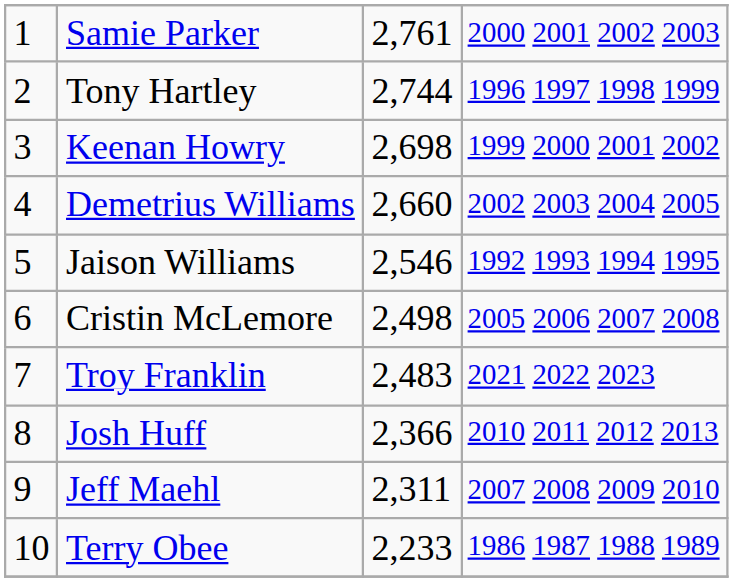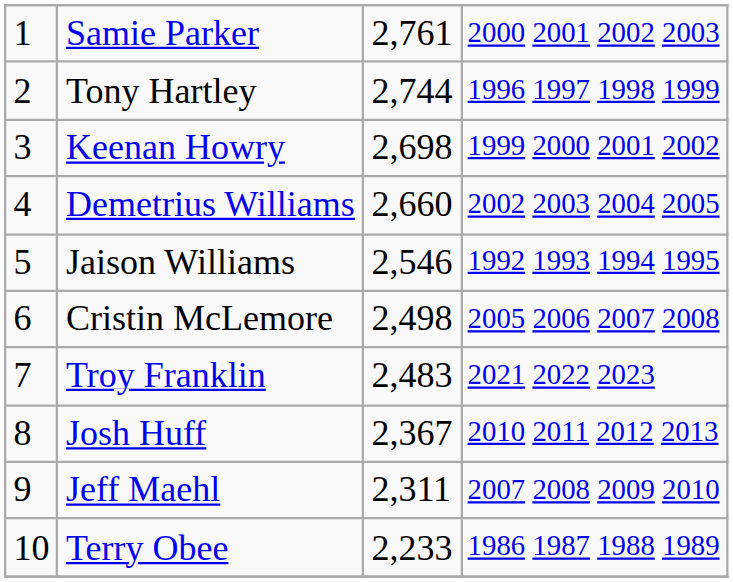 <table class="wikitable">
 <tr>
 </tr>
 <tr>
 <td>1</td>
 <td><a href='#'>Samie Parker</a></td>
 <td>2,761</td>
 <td style="font-size:80%;"><a href='#'>2000</a> <a href='#'>2001</a> <a href='#'>2002</a> <a href='#'>2003</a></td>
 </tr>
 <tr>
 <td>2</td>
 <td>Tony Hartley</td>
 <td>2,744</td>
 <td style="font-size:80%;"><a href='#'>1996</a> <a href='#'>1997</a> <a href='#'>1998</a> <a href='#'>1999</a></td>
 </tr>
 <tr>
 <td>3</td>
 <td><a href='#'>Keenan Howry</a></td>
 <td>2,698</td>
 <td style="font-size:80%;"><a href='#'>1999</a> <a href='#'>2000</a> <a href='#'>2001</a> <a href='#'>2002</a></td>
 </tr>
 <tr>
 <td>4</td>
 <td><a href='#'>Demetrius Williams</a></td>
 <td>2,660</td>
 <td style="font-size:80%;"><a href='#'>2002</a> <a href='#'>2003</a> <a href='#'>2004</a> <a href='#'>2005</a></td>
 </tr>
 <tr>
 <td>5</td>
 <td>Jaison Williams</td>
 <td>2,546</td>
 <td style="font-size:80%;"><a href='#'>1992</a> <a href='#'>1993</a> <a href='#'>1994</a> <a href='#'>1995</a></td>
 </tr>
 <tr>
 <td>6</td>
 <td>Cristin McLemore</td>
 <td>2,498</td>
 <td style="font-size:80%;"><a href='#'>2005</a> <a href='#'>2006</a> <a href='#'>2007</a> <a href='#'>2008</a></td>
 </tr>
 <tr>
 <td>7</td>
 <td><a href='#'>Troy Franklin</a></td>
 <td>2,483</td>
 <td style="font-size:80%;"><a href='#'>2021</a> <a href='#'>2022</a> <a href='#'>2023</a></td>
 </tr>
 <tr>
 <td>8</td>
 <td><a href='#'>Josh Huff</a></td>
-<td>2,366</td>
+<td>2,367</td>
 <td style="font-size:80%;"><a href='#'>2010</a> <a href='#'>2011</a> <a href='#'>2012</a> <a href='#'>2013</a></td>
 </tr>
 <tr>
 <td>9</td>
 <td><a href='#'>Jeff Maehl</a></td>
 <td>2,311</td>
 <td style="font-size:80%;"><a href='#'>2007</a> <a href='#'>2008</a> <a href='#'>2009</a> <a href='#'>2010</a></td>
 </tr>
 <tr>
 <td>10</td>
 <td><a href='#'>Terry Obee</a></td>
 <td>2,233</td>
 <td style="font-size:80%;"><a href='#'>1986</a> <a href='#'>1987</a> <a href='#'>1988</a> <a href='#'>1989</a></td>
 </tr>
 <tr>
 </tr>
 </table>
